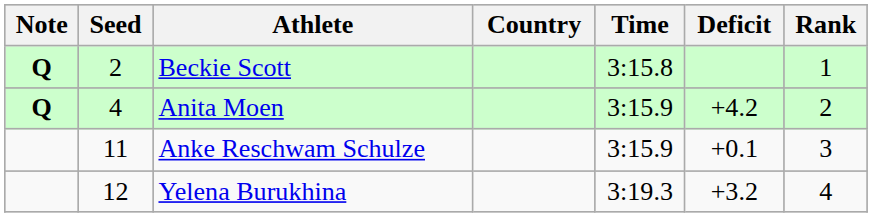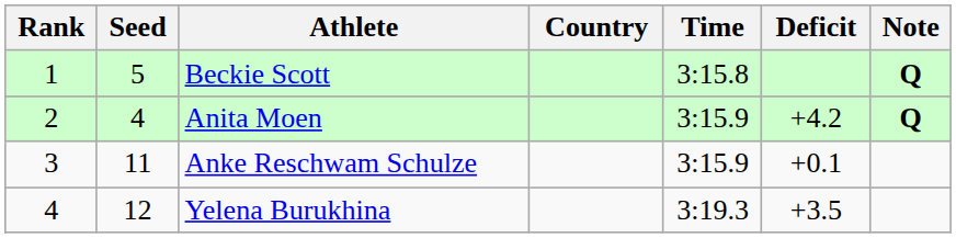 <table class="wikitable sortable" style="text-align:center" width=60%>
 <tr>
-<th>Note</th>
+<th>Rank</th>
 <th>Seed</th>
 <th>Athlete</th>
 <th>Country</th>
 <th>Time</th>
 <th>Deficit</th>
-<th>Rank</th>
+<th>Note</th>
 </tr>
 <tr bgcolor="#ccffcc">
-<td><strong>Q</strong></td>
-<td>2</td>
+<td>1</td>
+<td>5</td>
 <td align=left><a href='#'>Beckie Scott</a></td>
 <td align=left></td>
 <td>3:15.8</td>
 <td></td>
-<td>1</td>
+<td><strong>Q</strong></td>
 </tr>
 <tr bgcolor="#ccffcc">
-<td><strong>Q</strong></td>
+<td>2</td>
 <td>4</td>
 <td align=left><a href='#'>Anita Moen</a></td>
 <td align=left></td>
 <td>3:15.9</td>
 <td>+4.2</td>
-<td>2</td>
+<td><strong>Q</strong></td>
 </tr>
 <tr>
-<td></td>
+<td>3</td>
 <td>11</td>
 <td align=left><a href='#'>Anke Reschwam Schulze</a></td>
 <td align=left></td>
 <td>3:15.9</td>
 <td>+0.1</td>
-<td>3</td>
+<td></td>
 </tr>
 <tr>
-<td></td>
+<td>4</td>
 <td>12</td>
 <td align=left><a href='#'>Yelena Burukhina</a></td>
 <td align=left></td>
 <td>3:19.3</td>
-<td>+3.2</td>
-<td>4</td>
+<td>+3.5</td>
+<td></td>
 </tr>
 </table>
